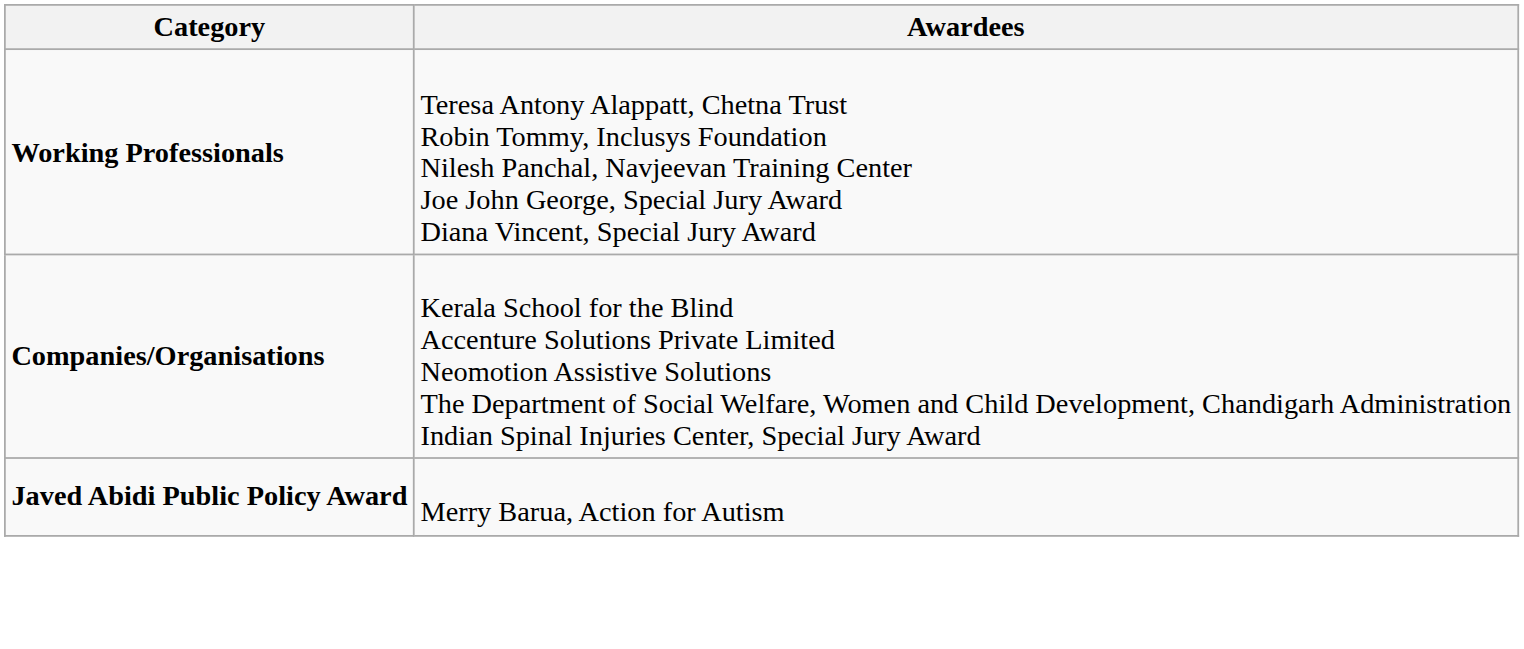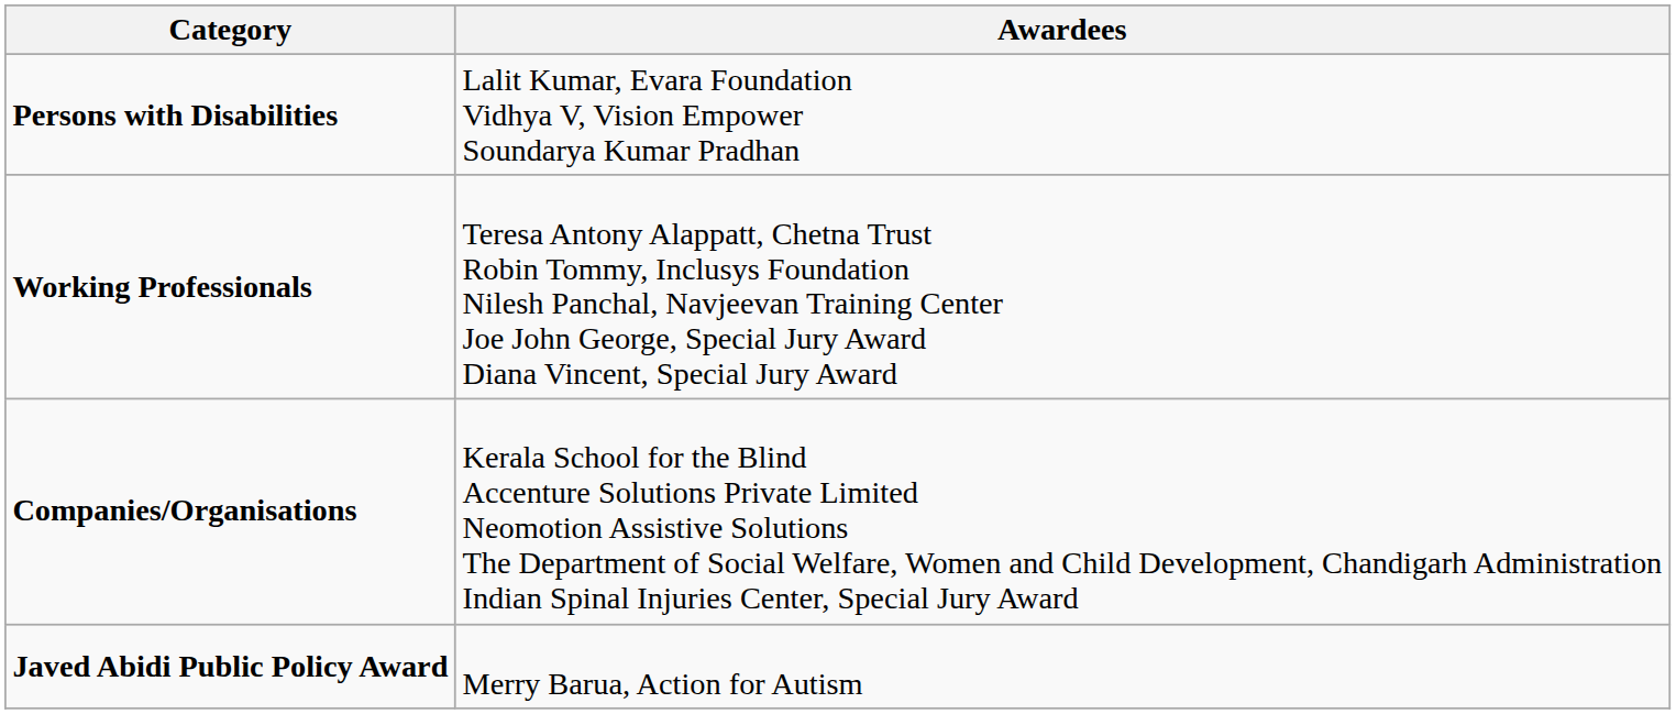 <table class="wikitable">
 <tr>
 <th>Category</th>
 <th>Awardees</th>
+</tr>
+<tr>
+<td><strong>Persons with Disabilities</strong></td>
+<td>Lalit Kumar, Evara Foundation<br>Vidhya V, Vision Empower<br>Soundarya Kumar Pradhan</td>
 </tr>
 <tr>
 <td><strong>Working Professionals</strong></td>
 <td><br>Teresa Antony Alappatt, Chetna Trust<br>Robin Tommy, Inclusys Foundation<br>Nilesh Panchal, Navjeevan Training Center<br>Joe John George, Special Jury Award<br>Diana Vincent, Special Jury Award</td>
 </tr>
 <tr>
 <td><strong>Companies/Organisations</strong></td>
 <td><br>Kerala School for the Blind<br>Accenture Solutions Private Limited<br>Neomotion Assistive Solutions<br>The Department of Social Welfare, Women and Child Development, Chandigarh Administration<br>Indian Spinal Injuries Center, Special Jury Award</td>
 </tr>
 <tr>
 <td><strong>Javed Abidi Public Policy Award</strong></td>
 <td><br>Merry Barua, Action for Autism</td>
 </tr>
 </table>
